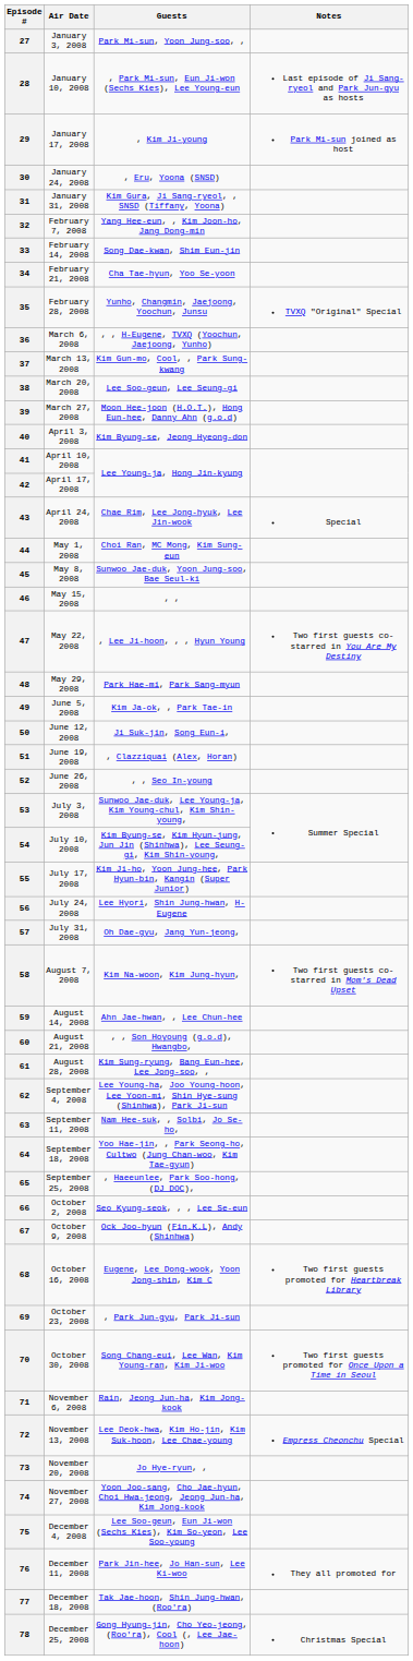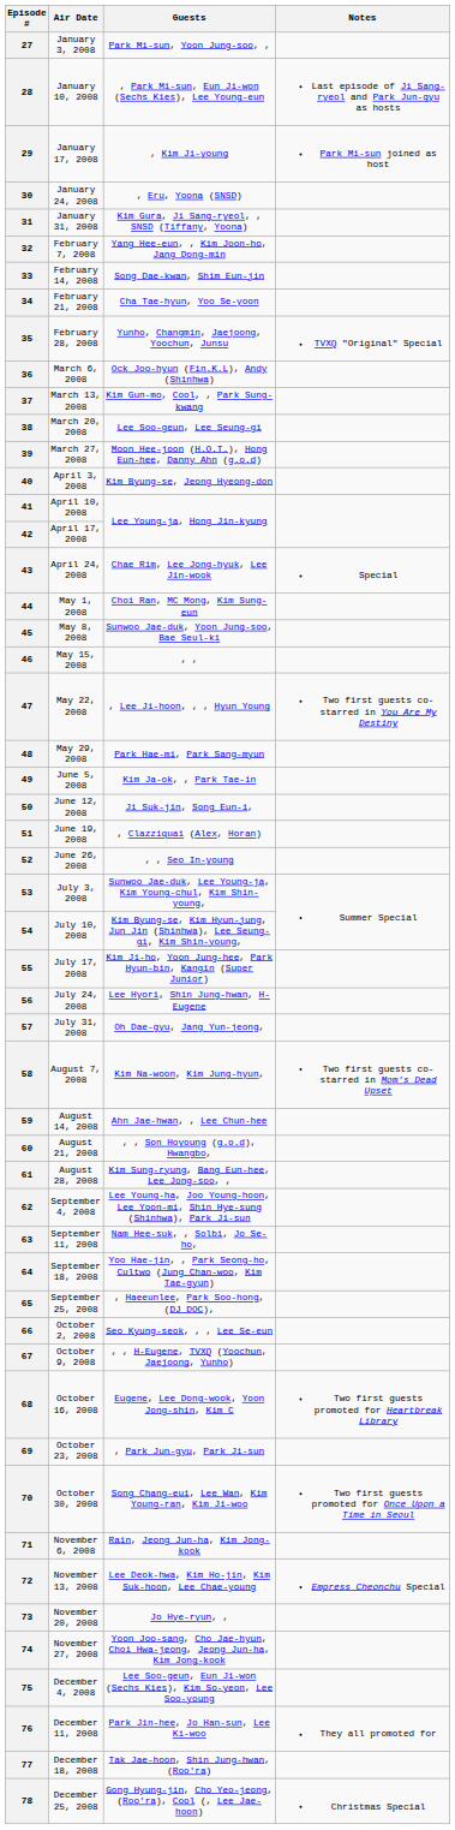 <table class="wikitable" style="text-align:center; font-size:90%; width:90%;">
 <tr>
 <th width="1%">Episode #</th>
 <th width="10%">Air Date</th>
 <th width="40%">Guests</th>
 <th width="40%">Notes</th>
 </tr>
 <tr>
 <th>27</th>
 <td>January 3, 2008</td>
 <td><a href='#'>Park Mi-sun</a>, <a href='#'>Yoon Jung-soo</a>, , </td>
 <td></td>
 </tr>
 <tr>
 <th>28</th>
 <td>January 10, 2008</td>
 <td>, <a href='#'>Park Mi-sun</a>, <a href='#'>Eun Ji-won</a> (<a href='#'>Sechs Kies</a>), <a href='#'>Lee Young-eun</a></td>
 <td><br><ul><li>Last episode of <a href='#'>Ji Sang-ryeol</a> and <a href='#'>Park Jun-gyu</a> as hosts</li></ul></td>
 </tr>
 <tr>
 <th>29</th>
 <td>January 17, 2008</td>
 <td>, <a href='#'>Kim Ji-young</a></td>
 <td><br><ul><li><a href='#'>Park Mi-sun</a> joined as host</li></ul></td>
 </tr>
 <tr>
 <th>30</th>
 <td>January 24, 2008</td>
 <td>, <a href='#'>Eru</a>, <a href='#'>Yoona</a> (<a href='#'>SNSD</a>)</td>
 <td></td>
 </tr>
 <tr>
 <th>31</th>
 <td>January 31, 2008</td>
 <td><a href='#'>Kim Gura</a>, <a href='#'>Ji Sang-ryeol</a>, , <a href='#'>SNSD</a> (<a href='#'>Tiffany</a>, <a href='#'>Yoona</a>)</td>
 <td></td>
 </tr>
 <tr>
 <th>32</th>
 <td>February 7, 2008</td>
 <td><a href='#'>Yang Hee-eun</a>, , <a href='#'>Kim Joon-ho</a>, <a href='#'>Jang Dong-min</a></td>
 <td></td>
 </tr>
 <tr>
 <th>33</th>
 <td>February 14, 2008</td>
 <td><a href='#'>Song Dae-kwan</a>, <a href='#'>Shim Eun-jin</a></td>
 <td></td>
 </tr>
 <tr>
 <th>34</th>
 <td>February 21, 2008</td>
 <td><a href='#'>Cha Tae-hyun</a>, <a href='#'>Yoo Se-yoon</a></td>
 <td></td>
 </tr>
 <tr>
 <th>35</th>
 <td>February 28, 2008</td>
 <td><a href='#'>Yunho</a>, <a href='#'>Changmin</a>, <a href='#'>Jaejoong</a>, <a href='#'>Yoochun</a>, <a href='#'>Junsu</a></td>
 <td><br><ul><li><a href='#'>TVXQ</a> "Original" Special</li></ul></td>
 </tr>
 <tr>
 <th>36</th>
 <td>March 6, 2008</td>
-<td>, , <a href='#'>H-Eugene</a>, <a href='#'>TVXQ</a> (<a href='#'>Yoochun</a>, <a href='#'>Jaejoong</a>, <a href='#'>Yunho</a>)</td>
+<td><a href='#'>Ock Joo-hyun</a> (<a href='#'>Fin.K.L</a>), <a href='#'>Andy</a> (<a href='#'>Shinhwa</a>)</td>
 <td></td>
 </tr>
 <tr>
 <th>37</th>
 <td>March 13, 2008</td>
 <td><a href='#'>Kim Gun-mo</a>, <a href='#'>Cool</a>, , <a href='#'>Park Sung-kwang</a></td>
 <td></td>
 </tr>
 <tr>
 <th>38</th>
 <td>March 20, 2008</td>
 <td><a href='#'>Lee Soo-geun</a>, <a href='#'>Lee Seung-gi</a></td>
 <td></td>
 </tr>
 <tr>
 <th>39</th>
 <td>March 27, 2008</td>
 <td><a href='#'>Moon Hee-joon</a> (<a href='#'>H.O.T.</a>), <a href='#'>Hong Eun-hee</a>, <a href='#'>Danny Ahn</a> (<a href='#'>g.o.d</a>)</td>
 <td></td>
 </tr>
 <tr>
 <th>40</th>
 <td>April 3, 2008</td>
 <td><a href='#'>Kim Byung-se</a>, <a href='#'>Jeong Hyeong-don</a></td>
 <td></td>
 </tr>
 <tr>
 <th>41</th>
 <td>April 10, 2008</td>
 <td rowspan=2><a href='#'>Lee Young-ja</a>, <a href='#'>Hong Jin-kyung</a></td>
 <td rowspan=2></td>
 </tr>
 <tr>
 <th>42</th>
 <td>April 17, 2008</td>
 </tr>
 <tr>
 <th>43</th>
 <td>April 24, 2008</td>
 <td><a href='#'>Chae Rim</a>, <a href='#'>Lee Jong-hyuk</a>, <a href='#'>Lee Jin-wook</a></td>
 <td><br><ul><li><em></em> Special</li></ul></td>
 </tr>
 <tr>
 <th>44</th>
 <td>May 1, 2008</td>
 <td><a href='#'>Choi Ran</a>, <a href='#'>MC Mong</a>, <a href='#'>Kim Sung-eun</a></td>
 <td></td>
 </tr>
 <tr>
 <th>45</th>
 <td>May 8, 2008</td>
 <td><a href='#'>Sunwoo Jae-duk</a>, <a href='#'>Yoon Jung-soo</a>, <a href='#'>Bae Seul-ki</a></td>
 <td></td>
 </tr>
 <tr>
 <th>46</th>
 <td>May 15, 2008</td>
 <td>, , </td>
 <td></td>
 </tr>
 <tr>
 <th>47</th>
 <td>May 22, 2008</td>
 <td>, <a href='#'>Lee Ji-hoon</a>, , , <a href='#'>Hyun Young</a></td>
 <td><br><ul><li>Two first guests co-starred in <em><a href='#'>You Are My Destiny</a></em></li></ul></td>
 </tr>
 <tr>
 <th>48</th>
 <td>May 29, 2008</td>
 <td><a href='#'>Park Hae-mi</a>, <a href='#'>Park Sang-myun</a></td>
 <td></td>
 </tr>
 <tr>
 <th>49</th>
 <td>June 5, 2008</td>
 <td><a href='#'>Kim Ja-ok</a>, , <a href='#'>Park Tae-in</a></td>
 <td></td>
 </tr>
 <tr>
 <th>50</th>
 <td>June 12, 2008</td>
 <td><a href='#'>Ji Suk-jin</a>, <a href='#'>Song Eun-i</a>, </td>
 <td></td>
 </tr>
 <tr>
 <th>51</th>
 <td>June 19, 2008</td>
 <td>, <a href='#'>Clazziquai</a> (<a href='#'>Alex</a>, <a href='#'>Horan</a>)</td>
 <td></td>
 </tr>
 <tr>
 <th>52</th>
 <td>June 26, 2008</td>
 <td>, , <a href='#'>Seo In-young</a></td>
 <td></td>
 </tr>
 <tr>
 <th>53</th>
 <td>July 3, 2008</td>
 <td><a href='#'>Sunwoo Jae-duk</a>, <a href='#'>Lee Young-ja</a>, <a href='#'>Kim Young-chul</a>, <a href='#'>Kim Shin-young</a>, </td>
 <td rowspan=2><br><ul><li>Summer Special</li></ul></td>
 </tr>
 <tr>
 <th>54</th>
 <td>July 10, 2008</td>
 <td><a href='#'>Kim Byung-se</a>, <a href='#'>Kim Hyun-jung</a>, <a href='#'>Jun Jin</a> (<a href='#'>Shinhwa</a>), <a href='#'>Lee Seung-gi</a>, <a href='#'>Kim Shin-young</a>, </td>
 </tr>
 <tr>
 <th>55</th>
 <td>July 17, 2008</td>
 <td><a href='#'>Kim Ji-ho</a>, <a href='#'>Yoon Jung-hee</a>, <a href='#'>Park Hyun-bin</a>, <a href='#'>Kangin</a> (<a href='#'>Super Junior</a>)</td>
 <td></td>
 </tr>
 <tr>
 <th>56</th>
 <td>July 24, 2008</td>
 <td><a href='#'>Lee Hyori</a>, <a href='#'>Shin Jung-hwan</a>, <a href='#'>H-Eugene</a></td>
 <td></td>
 </tr>
 <tr>
 <th>57</th>
 <td>July 31, 2008</td>
 <td><a href='#'>Oh Dae-gyu</a>, <a href='#'>Jang Yun-jeong</a>, </td>
 <td></td>
 </tr>
 <tr>
 <th>58</th>
 <td>August 7, 2008</td>
 <td><a href='#'>Kim Na-woon</a>, <a href='#'>Kim Jung-hyun</a>, </td>
 <td><br><ul><li>Two first guests co-starred in <em><a href='#'>Mom's Dead Upset</a></em></li></ul></td>
 </tr>
 <tr>
 <th>59</th>
 <td>August 14, 2008</td>
 <td><a href='#'>Ahn Jae-hwan</a>, , <a href='#'>Lee Chun-hee</a></td>
 <td></td>
 </tr>
 <tr>
 <th>60</th>
 <td>August 21, 2008</td>
 <td>, , <a href='#'>Son Hoyoung</a> (<a href='#'>g.o.d</a>), <a href='#'>Hwangbo</a>, </td>
 <td></td>
 </tr>
 <tr>
 <th>61</th>
 <td>August 28, 2008</td>
 <td><a href='#'>Kim Sung-ryung</a>, <a href='#'>Bang Eun-hee</a>, <a href='#'>Lee Jong-soo</a>, , </td>
 <td></td>
 </tr>
 <tr>
 <th>62</th>
 <td>September 4, 2008</td>
 <td><a href='#'>Lee Young-ha</a>, <a href='#'>Joo Young-hoon</a>, <a href='#'>Lee Yoon-mi</a>, <a href='#'>Shin Hye-sung</a> (<a href='#'>Shinhwa</a>), <a href='#'>Park Ji-sun</a></td>
 <td></td>
 </tr>
 <tr>
 <th>63</th>
 <td>September 11, 2008</td>
 <td><a href='#'>Nam Hee-suk</a>, , <a href='#'>Solbi</a>, <a href='#'>Jo Se-ho</a>, </td>
 <td></td>
 </tr>
 <tr>
 <th>64</th>
 <td>September 18, 2008</td>
 <td><a href='#'>Yoo Hae-jin</a>, , <a href='#'>Park Seong-ho</a>, <a href='#'>Cultwo</a> (<a href='#'>Jung Chan-woo</a>, <a href='#'>Kim Tae-gyun</a>)</td>
 <td></td>
 </tr>
 <tr>
 <th>65</th>
 <td>September 25, 2008</td>
 <td>, <a href='#'>Haeeunlee</a>, <a href='#'>Park Soo-hong</a>,  (<a href='#'>DJ DOC</a>), </td>
 <td></td>
 </tr>
 <tr>
 <th>66</th>
 <td>October 2, 2008</td>
 <td><a href='#'>Seo Kyung-seok</a>, , , <a href='#'>Lee Se-eun</a></td>
 <td></td>
 </tr>
 <tr>
 <th>67</th>
 <td>October 9, 2008</td>
-<td><a href='#'>Ock Joo-hyun</a> (<a href='#'>Fin.K.L</a>), <a href='#'>Andy</a> (<a href='#'>Shinhwa</a>)</td>
+<td>, , <a href='#'>H-Eugene</a>, <a href='#'>TVXQ</a> (<a href='#'>Yoochun</a>, <a href='#'>Jaejoong</a>, <a href='#'>Yunho</a>)</td>
 <td></td>
 </tr>
 <tr>
 <th>68</th>
 <td>October 16, 2008</td>
 <td><a href='#'>Eugene</a>, <a href='#'>Lee Dong-wook</a>, <a href='#'>Yoon Jong-shin</a>, <a href='#'>Kim C</a></td>
 <td><br><ul><li>Two first guests promoted for <em><a href='#'>Heartbreak Library</a></em></li></ul></td>
 </tr>
 <tr>
 <th>69</th>
 <td>October 23, 2008</td>
 <td>, <a href='#'>Park Jun-gyu</a>, <a href='#'>Park Ji-sun</a></td>
 <td></td>
 </tr>
 <tr>
 <th>70</th>
 <td>October 30, 2008</td>
 <td><a href='#'>Song Chang-eui</a>, <a href='#'>Lee Wan</a>, <a href='#'>Kim Young-ran</a>, <a href='#'>Kim Ji-woo</a></td>
 <td><br><ul><li>Two first guests promoted for <em><a href='#'>Once Upon a Time in Seoul</a></em></li></ul></td>
 </tr>
 <tr>
 <th>71</th>
 <td>November 6, 2008</td>
 <td><a href='#'>Rain</a>, <a href='#'>Jeong Jun-ha</a>, <a href='#'>Kim Jong-kook</a></td>
 <td></td>
 </tr>
 <tr>
 <th>72</th>
 <td>November 13, 2008</td>
 <td><a href='#'>Lee Deok-hwa</a>, <a href='#'>Kim Ho-jin</a>, <a href='#'>Kim Suk-hoon</a>, <a href='#'>Lee Chae-young</a></td>
 <td><br><ul><li><em><a href='#'>Empress Cheonchu</a></em> Special</li></ul></td>
 </tr>
 <tr>
 <th>73</th>
 <td>November 20, 2008</td>
 <td><a href='#'>Jo Hye-ryun</a>, , </td>
 <td></td>
 </tr>
 <tr>
 <th>74</th>
 <td>November 27, 2008</td>
 <td><a href='#'>Yoon Joo-sang</a>, <a href='#'>Cho Jae-hyun</a>, <a href='#'>Choi Hwa-jeong</a>, <a href='#'>Jeong Jun-ha</a>, <a href='#'>Kim Jong-kook</a></td>
 <td></td>
 </tr>
 <tr>
 <th>75</th>
 <td>December 4, 2008</td>
 <td><a href='#'>Lee Soo-geun</a>, <a href='#'>Eun Ji-won</a> (<a href='#'>Sechs Kies</a>), <a href='#'>Kim So-yeon</a>, <a href='#'>Lee Soo-young</a></td>
 <td></td>
 </tr>
 <tr>
 <th>76</th>
 <td>December 11, 2008</td>
 <td><a href='#'>Park Jin-hee</a>, <a href='#'>Jo Han-sun</a>, <a href='#'>Lee Ki-woo</a></td>
 <td><br><ul><li>They all promoted for <em></em></li></ul></td>
 </tr>
 <tr>
 <th>77</th>
 <td>December 18, 2008</td>
 <td><a href='#'>Tak Jae-hoon</a>, <a href='#'>Shin Jung-hwan</a>,  (<a href='#'>Roo'ra</a>)</td>
 <td></td>
 </tr>
 <tr>
 <th>78</th>
 <td>December 25, 2008</td>
 <td><a href='#'>Gong Hyung-jin</a>, <a href='#'>Cho Yeo-jeong</a>,  (<a href='#'>Roo'ra</a>), <a href='#'>Cool</a> (, <a href='#'>Lee Jae-hoon</a>)</td>
 <td><br><ul><li>Christmas Special</li></ul></td>
 </tr>
 </table>
